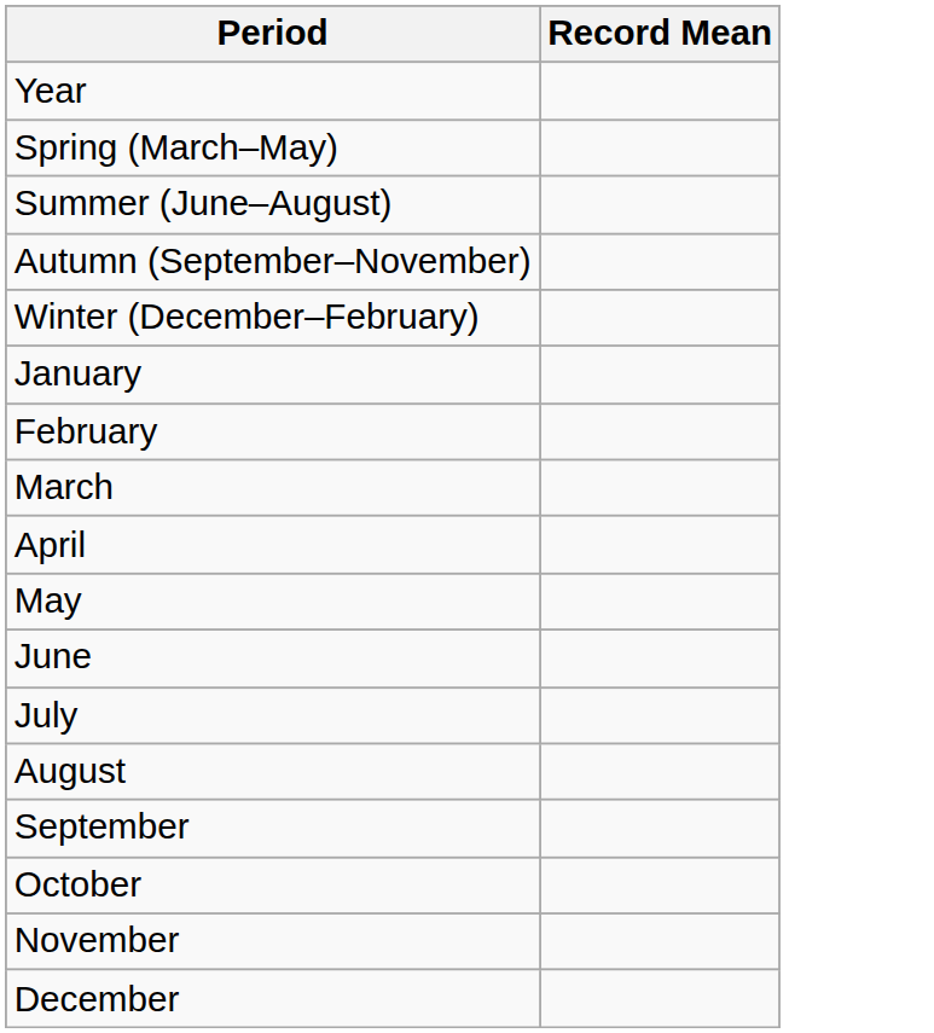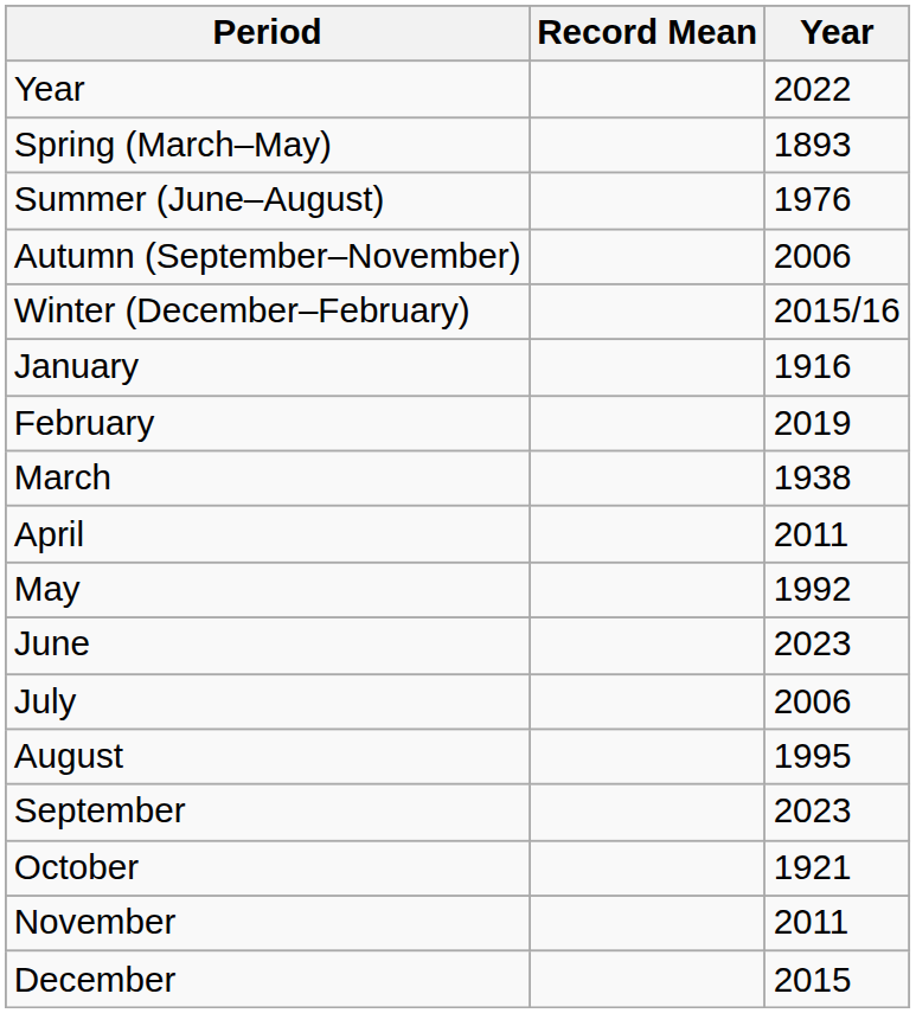 <table class="wikitable">
 <tr>
 <th>Period</th>
 <th>Record Mean</th>
+<th>Year</th>
 </tr>
 <tr>
 <td>Year</td>
 <td align="right"></td>
+<td>2022</td>
 </tr>
 <tr>
 <td>Spring (March–May)</td>
 <td align="right"></td>
+<td>1893</td>
 </tr>
 <tr>
 <td>Summer (June–August)</td>
 <td align="right"></td>
+<td>1976</td>
 </tr>
 <tr>
 <td>Autumn (September–November)</td>
 <td align="right"></td>
+<td>2006</td>
 </tr>
 <tr>
 <td>Winter (December–February)</td>
 <td align="right"></td>
+<td>2015/16</td>
 </tr>
 <tr>
 <td>January</td>
 <td align="right"></td>
+<td>1916</td>
 </tr>
 <tr>
 <td>February</td>
 <td align="right"></td>
+<td>2019</td>
 </tr>
 <tr>
 <td>March</td>
 <td align="right"></td>
+<td>1938</td>
 </tr>
 <tr>
 <td>April</td>
 <td align="right"></td>
+<td>2011</td>
 </tr>
 <tr>
 <td>May</td>
 <td align="right"></td>
+<td>1992</td>
 </tr>
 <tr>
 <td>June</td>
 <td align="right"></td>
+<td>2023</td>
 </tr>
 <tr>
 <td>July</td>
 <td align="right"></td>
+<td>2006</td>
 </tr>
 <tr>
 <td>August</td>
 <td align="right"></td>
+<td>1995</td>
 </tr>
 <tr>
 <td>September</td>
 <td align="right"></td>
+<td>2023</td>
 </tr>
 <tr>
 <td>October</td>
 <td align="right"></td>
+<td>1921</td>
 </tr>
 <tr>
 <td>November</td>
 <td align="right"></td>
+<td>2011</td>
 </tr>
 <tr>
 <td>December</td>
 <td align="right"></td>
+<td>2015</td>
 </tr>
 </table>
